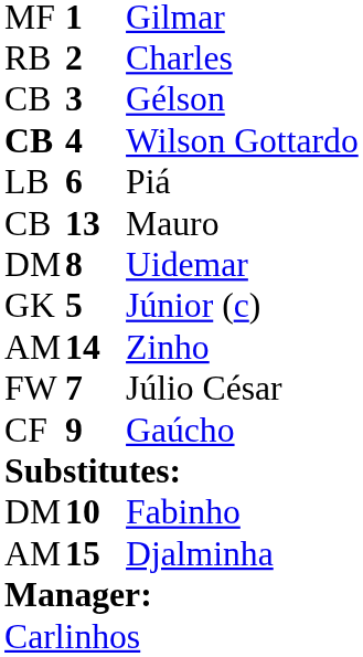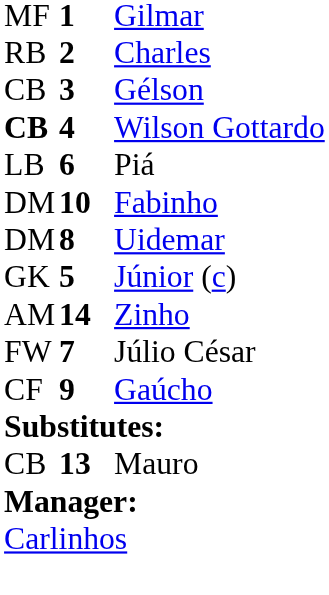 <table style="font-size:90%" cellspacing="0" cellpadding="0" align=center>
 <tr>
 <td colspan="4"><strong> </strong></td>
 </tr>
 <tr>
 <th width=25></th>
 <th width=25></th>
 </tr>
 <tr>
 <td>MF</td>
 <td><strong>1</strong></td>
 <td> <a href='#'>Gilmar</a></td>
 </tr>
 <tr>
 <td>RB</td>
 <td><strong>2</strong></td>
 <td> <a href='#'>Charles</a></td>
 </tr>
 <tr>
 <td>CB</td>
 <td><strong>3</strong></td>
 <td> <a href='#'>Gélson</a></td>
 </tr>
 <tr>
 <td><strong>CB</strong></td>
 <td><strong>4</strong></td>
 <td> <a href='#'>Wilson Gottardo</a></td>
 <td></td>
 </tr>
 <tr>
 <td>LB</td>
 <td><strong>6</strong></td>
 <td> Piá</td>
 </tr>
 <tr>
-<td>CB</td>
-<td><strong>13</strong></td>
-<td> Mauro</td>
+<td>DM</td>
+<td><strong>10</strong></td>
+<td> <a href='#'>Fabinho</a></td>
 <td></td>
 <td></td>
 </tr>
 <tr>
 <td>DM</td>
 <td><strong>8</strong></td>
 <td> <a href='#'>Uidemar</a></td>
 </tr>
 <tr>
 <td>GK</td>
 <td><strong>5</strong></td>
 <td> <a href='#'>Júnior</a> (<a href='#'>c</a>)</td>
 </tr>
 <tr>
 <td>AM</td>
 <td><strong>14</strong></td>
 <td> <a href='#'>Zinho</a></td>
 </tr>
 <tr>
 <td>FW</td>
 <td><strong>7</strong></td>
 <td> Júlio César</td>
 </tr>
 <tr>
 <td>CF</td>
 <td><strong>9</strong></td>
 <td> <a href='#'>Gaúcho</a></td>
 <td></td>
 <td></td>
 </tr>
 <tr>
 <td colspan=3><strong>Substitutes:</strong></td>
 </tr>
 <tr>
-<td>DM</td>
-<td><strong>10</strong></td>
-<td> <a href='#'>Fabinho</a></td>
-<td></td>
-<td></td>
-</tr>
-<tr>
-<td>AM</td>
-<td><strong>15</strong></td>
-<td> <a href='#'>Djalminha</a></td>
+<td>CB</td>
+<td><strong>13</strong></td>
+<td> Mauro</td>
 <td></td>
 <td></td>
 </tr>
 <tr>
 <td colspan=3><strong>Manager:</strong></td>
 </tr>
 <tr>
 <td colspan=4> <a href='#'>Carlinhos</a></td>
 </tr>
 </table>
